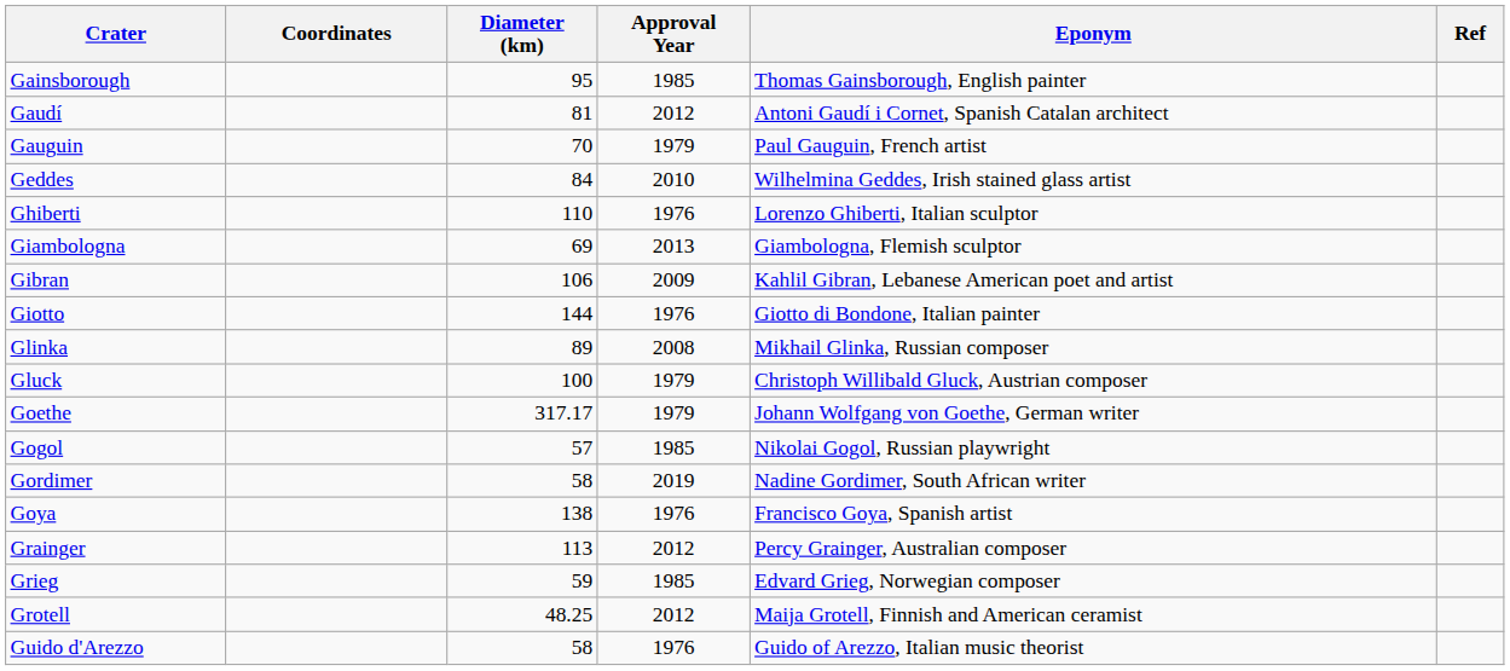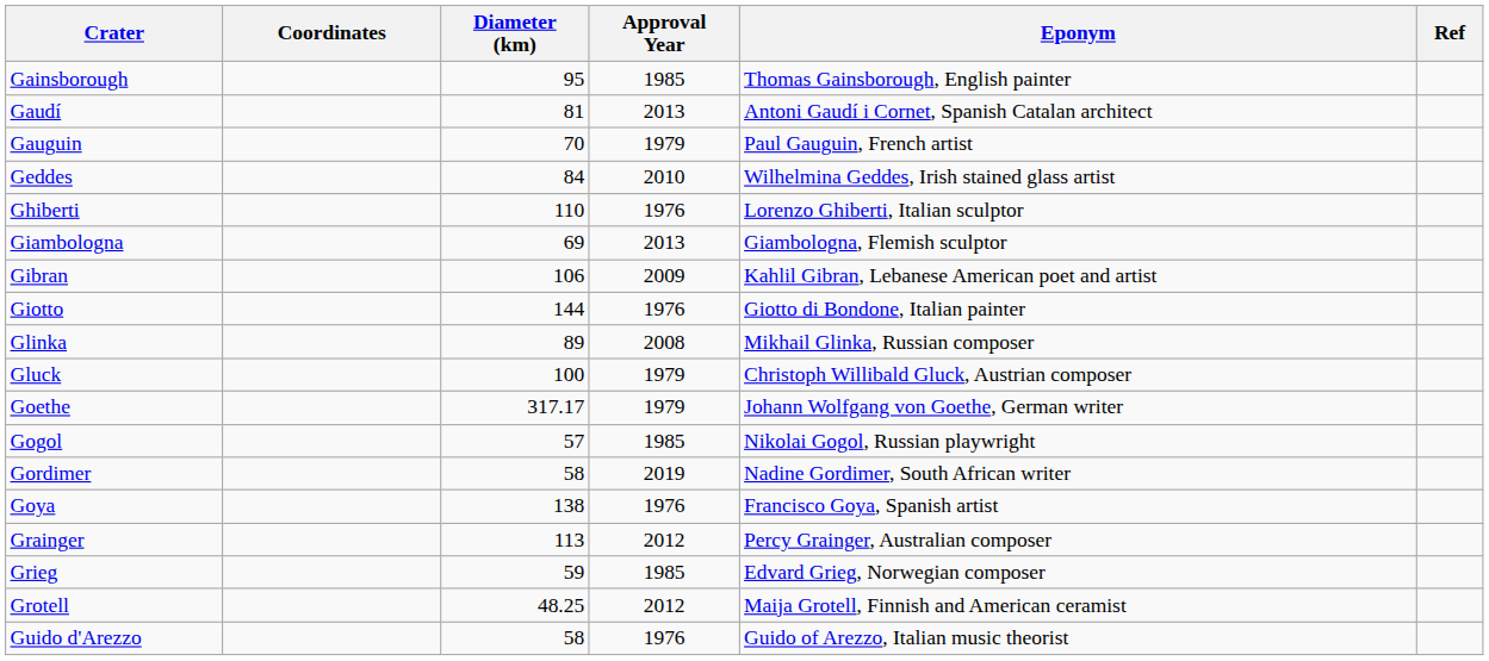 <table class="wikitable sortable" style="min-width: 90%">
 <tr>
 <th style="width:10em"><a href='#'>Crater</a></th>
 <th style="width:10em">Coordinates</th>
 <th><a href='#'>Diameter</a><br>(km)</th>
 <th>Approval<br>Year</th>
 <th class="unsortable"><a href='#'>Eponym</a></th>
 <th class="unsortable">Ref</th>
 </tr>
 <tr id="Gainsborough">
 <td><a href='#'>Gainsborough</a></td>
 <td></td>
 <td align=right>95</td>
 <td align=center>1985</td>
 <td><a href='#'>Thomas Gainsborough</a>, English painter</td>
 <td></td>
 </tr>
 <tr id="Gaudí">
 <td><a href='#'>Gaudí</a></td>
 <td></td>
 <td align=right>81</td>
-<td align=center>2012</td>
+<td align=center>2013</td>
 <td><a href='#'>Antoni Gaudí i Cornet</a>, Spanish Catalan architect</td>
 <td></td>
 </tr>
 <tr id="Gauguin">
 <td><a href='#'>Gauguin</a></td>
 <td></td>
 <td align=right>70</td>
 <td align=center>1979</td>
 <td><a href='#'>Paul Gauguin</a>, French artist</td>
 <td></td>
 </tr>
 <tr id="Geddes">
 <td><a href='#'>Geddes</a></td>
 <td></td>
 <td align=right>84</td>
 <td align=center>2010</td>
 <td><a href='#'>Wilhelmina Geddes</a>, Irish stained glass artist</td>
 <td></td>
 </tr>
 <tr id="Ghiberti">
 <td><a href='#'>Ghiberti</a></td>
 <td></td>
 <td align=right>110</td>
 <td align=center>1976</td>
 <td><a href='#'>Lorenzo Ghiberti</a>, Italian sculptor</td>
 <td></td>
 </tr>
 <tr id="Giambologna">
 <td><a href='#'>Giambologna</a></td>
 <td></td>
 <td align=right>69</td>
 <td align=center>2013</td>
 <td><a href='#'>Giambologna</a>, Flemish sculptor</td>
 <td></td>
 </tr>
 <tr id="Gibran">
 <td><a href='#'>Gibran</a></td>
 <td></td>
 <td align=right>106</td>
 <td align=center>2009</td>
 <td><a href='#'>Kahlil Gibran</a>, Lebanese American poet and artist</td>
 <td></td>
 </tr>
 <tr id="Giotto">
 <td><a href='#'>Giotto</a></td>
 <td></td>
 <td align=right>144</td>
 <td align=center>1976</td>
 <td><a href='#'>Giotto di Bondone</a>, Italian painter</td>
 <td></td>
 </tr>
 <tr id="Glinka">
 <td><a href='#'>Glinka</a></td>
 <td></td>
 <td align=right>89</td>
 <td align=center>2008</td>
 <td><a href='#'>Mikhail Glinka</a>, Russian composer</td>
 <td></td>
 </tr>
 <tr id="Gluck">
 <td><a href='#'>Gluck</a></td>
 <td></td>
 <td align=right>100</td>
 <td align=center>1979</td>
 <td><a href='#'>Christoph Willibald Gluck</a>, Austrian composer</td>
 <td></td>
 </tr>
 <tr id="Goethe">
 <td><a href='#'>Goethe</a></td>
 <td></td>
 <td align=right>317.17</td>
 <td align=center>1979</td>
 <td><a href='#'>Johann Wolfgang von Goethe</a>, German writer</td>
 <td></td>
 </tr>
 <tr id="Gogol">
 <td><a href='#'>Gogol</a></td>
 <td></td>
 <td align=right>57</td>
 <td align=center>1985</td>
 <td><a href='#'>Nikolai Gogol</a>, Russian playwright</td>
 <td></td>
 </tr>
 <tr id="Gordimer">
 <td><a href='#'>Gordimer</a></td>
 <td></td>
 <td align=right>58</td>
 <td align=center>2019</td>
 <td><a href='#'>Nadine Gordimer</a>, South African writer</td>
 <td></td>
 </tr>
 <tr id="Goya">
 <td><a href='#'>Goya</a></td>
 <td></td>
 <td align=right>138</td>
 <td align=center>1976</td>
 <td><a href='#'>Francisco Goya</a>, Spanish artist</td>
 <td></td>
 </tr>
 <tr id="Grainger">
 <td><a href='#'>Grainger</a></td>
 <td></td>
 <td align=right>113</td>
 <td align=center>2012</td>
 <td><a href='#'>Percy Grainger</a>, Australian composer</td>
 <td></td>
 </tr>
 <tr id="Grieg">
 <td><a href='#'>Grieg</a></td>
 <td></td>
 <td align=right>59</td>
 <td align=center>1985</td>
 <td><a href='#'>Edvard Grieg</a>, Norwegian composer</td>
 <td></td>
 </tr>
 <tr id="Grotell">
 <td><a href='#'>Grotell</a></td>
 <td></td>
 <td align=right>48.25</td>
 <td align=center>2012</td>
 <td><a href='#'>Maija Grotell</a>, Finnish and American ceramist</td>
 <td></td>
 </tr>
 <tr id="Guido d'Arezzo">
 <td><a href='#'>Guido d'Arezzo</a></td>
 <td></td>
 <td align=right>58</td>
 <td align=center>1976</td>
 <td><a href='#'>Guido of Arezzo</a>, Italian music theorist</td>
 <td></td>
 </tr>
 </table>
